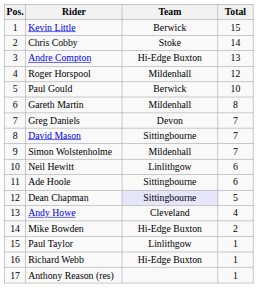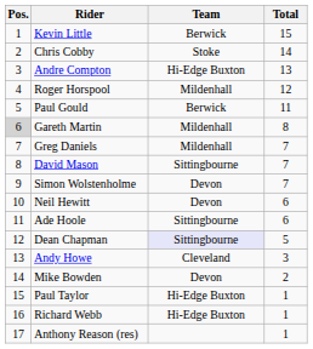 <table class=wikitable>
 <tr>
 <th width=25px>Pos.</th>
 <th width=150px>Rider</th>
 <th width=150px>Team</th>
 <th width=50px>Total</th>
 </tr>
 <tr align=center >
 <td>1</td>
 <td align=left><a href='#'>Kevin Little</a></td>
 <td>Berwick</td>
 <td>15</td>
 </tr>
 <tr align=center>
 <td>2</td>
 <td align=left>Chris Cobby</td>
 <td>Stoke</td>
 <td>14</td>
 </tr>
 <tr align=center>
 <td>3</td>
 <td align=left><a href='#'>Andre Compton</a></td>
 <td>Hi-Edge Buxton</td>
 <td>13</td>
 </tr>
 <tr align=center>
 <td>4</td>
 <td align=left>Roger Horspool</td>
 <td>Mildenhall</td>
 <td>12</td>
 </tr>
 <tr align=center>
 <td>5</td>
 <td align=left>Paul Gould</td>
 <td>Berwick</td>
-<td>10</td>
+<td>11</td>
 </tr>
 <tr align=center>
-<td>6</td>
+<td style="background: lightgrey;">6</td>
 <td align=left>Gareth Martin</td>
 <td>Mildenhall</td>
 <td>8</td>
 </tr>
 <tr align=center>
 <td>7</td>
 <td align=left>Greg Daniels</td>
-<td>Devon</td>
+<td>Mildenhall</td>
 <td>7</td>
 </tr>
 <tr align=center>
 <td>8</td>
 <td align=left><a href='#'>David Mason</a></td>
 <td>Sittingbourne</td>
 <td>7</td>
 </tr>
 <tr align=center>
 <td>9</td>
 <td align=left>Simon Wolstenholme</td>
-<td>Mildenhall</td>
+<td>Devon</td>
 <td>7</td>
 </tr>
 <tr align=center>
 <td>10</td>
 <td align=left>Neil Hewitt</td>
-<td>Linlithgow</td>
+<td>Devon</td>
 <td>6</td>
 </tr>
 <tr align=center>
 <td>11</td>
 <td align=left>Ade Hoole</td>
 <td>Sittingbourne</td>
 <td>6</td>
 </tr>
 <tr align=center>
 <td>12</td>
 <td align=left>Dean Chapman</td>
 <td style="background: lavender;">Sittingbourne</td>
 <td>5</td>
 </tr>
 <tr align=center>
 <td>13</td>
 <td align=left><a href='#'>Andy Howe</a></td>
 <td>Cleveland</td>
-<td>4</td>
+<td>3</td>
 </tr>
 <tr align=center>
 <td>14</td>
 <td align=left>Mike Bowden</td>
-<td>Hi-Edge Buxton</td>
+<td>Devon</td>
 <td>2</td>
 </tr>
 <tr align=center>
 <td>15</td>
 <td align=left>Paul Taylor</td>
-<td>Linlithgow</td>
+<td>Hi-Edge Buxton</td>
 <td>1</td>
 </tr>
 <tr align=center>
 <td>16</td>
 <td align=left>Richard Webb</td>
 <td>Hi-Edge Buxton</td>
 <td>1</td>
 </tr>
 <tr align=center>
 <td>17</td>
 <td align=left>Anthony Reason (res)</td>
 <td></td>
 <td>1</td>
 </tr>
 </table>
